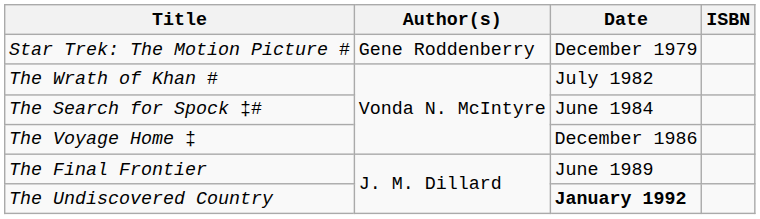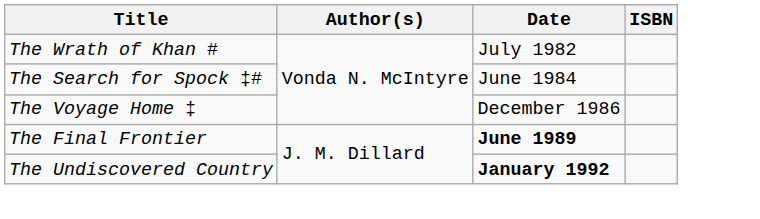 <table class="wikitable">
 <tr>
 <th>Title</th>
 <th>Author(s)</th>
 <th>Date</th>
 <th>ISBN</th>
-</tr>
-<tr>
-<td><em>Star Trek: The Motion Picture</em> #</td>
-<td>Gene Roddenberry</td>
-<td>December 1979</td>
-<td></td>
 </tr>
 <tr>
 <td><em>The Wrath of Khan</em> #</td>
 <td rowspan="3">Vonda N. McIntyre</td>
 <td>July 1982</td>
 <td></td>
 </tr>
 <tr>
 <td><em>The Search for Spock</em> ‡#</td>
 <td>June 1984</td>
 <td></td>
 </tr>
 <tr>
 <td><em>The Voyage Home</em> ‡</td>
 <td>December 1986</td>
 <td></td>
 </tr>
 <tr>
 <td><em>The Final Frontier</em></td>
 <td rowspan="2">J. M. Dillard</td>
-<td>June 1989</td>
+<td><strong>June 1989</strong></td>
 <td></td>
 </tr>
 <tr>
 <td><em>The Undiscovered Country</em></td>
 <td><strong>January 1992</strong></td>
 <td></td>
 </tr>
 </table>
